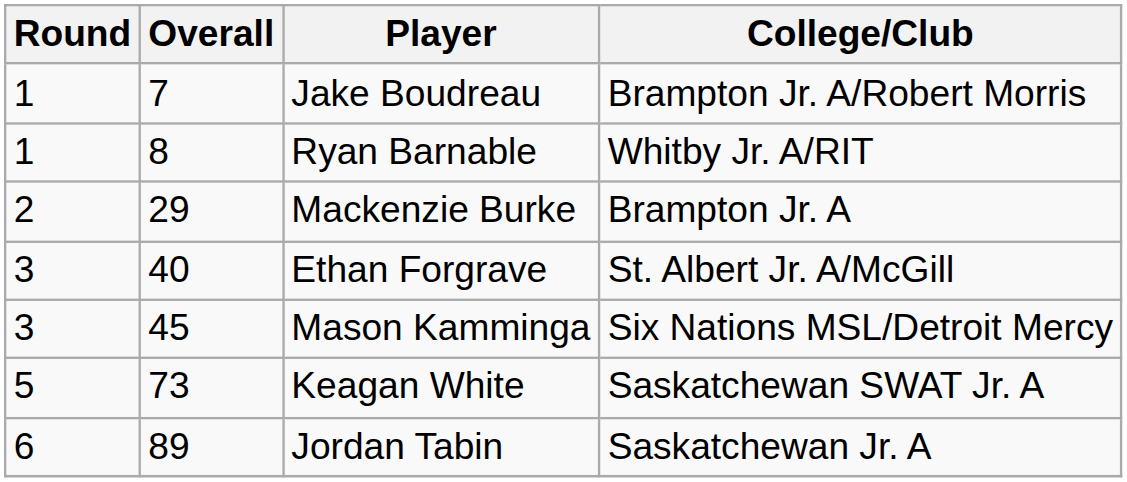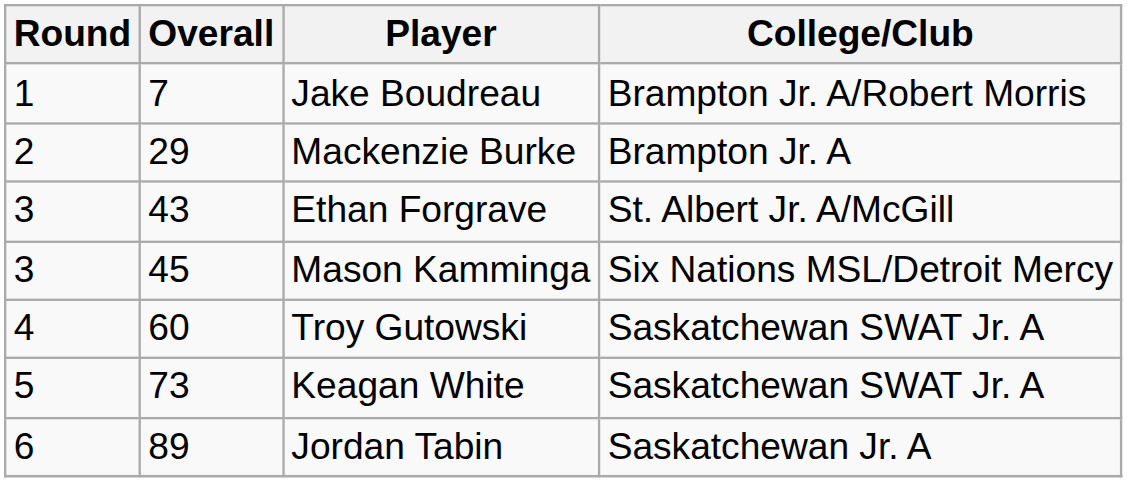 <table class="wikitable">
 <tr>
 <th>Round</th>
 <th>Overall</th>
 <th>Player</th>
 <th>College/Club</th>
 </tr>
 <tr>
 <td>1</td>
 <td>7</td>
 <td>Jake Boudreau</td>
 <td>Brampton Jr. A/Robert Morris</td>
 </tr>
 <tr>
-<td>1</td>
-<td>8</td>
-<td>Ryan Barnable</td>
-<td>Whitby Jr. A/RIT</td>
-</tr>
-<tr>
 <td>2</td>
 <td>29</td>
 <td>Mackenzie Burke</td>
 <td>Brampton Jr. A</td>
 </tr>
 <tr>
 <td>3</td>
-<td>40</td>
+<td>43</td>
 <td>Ethan Forgrave</td>
 <td>St. Albert Jr. A/McGill</td>
 </tr>
 <tr>
 <td>3</td>
 <td>45</td>
 <td>Mason Kamminga</td>
 <td>Six Nations MSL/Detroit Mercy</td>
+</tr>
+<tr>
+<td>4</td>
+<td>60</td>
+<td>Troy Gutowski</td>
+<td>Saskatchewan SWAT Jr. A</td>
 </tr>
 <tr>
 <td>5</td>
 <td>73</td>
 <td>Keagan White</td>
 <td>Saskatchewan SWAT Jr. A</td>
 </tr>
 <tr>
 <td>6</td>
 <td>89</td>
 <td>Jordan Tabin</td>
 <td>Saskatchewan Jr. A</td>
 </tr>
 <tr>
 </tr>
 </table>
